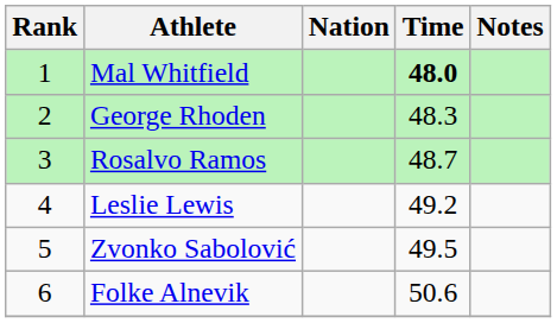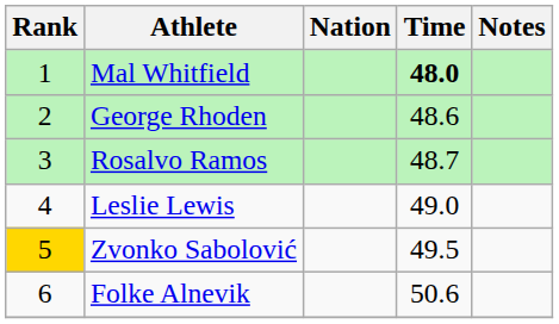 <table class="wikitable sortable" style="text-align:center">
 <tr>
 <th>Rank</th>
 <th>Athlete</th>
 <th>Nation</th>
 <th>Time</th>
 <th>Notes</th>
 </tr>
 <tr bgcolor=#bbf3bb>
 <td>1</td>
 <td align=left><a href='#'>Mal Whitfield</a></td>
 <td align=left></td>
 <td><strong>48.0</strong></td>
 <td></td>
 </tr>
 <tr bgcolor=#bbf3bb>
 <td>2</td>
 <td align=left><a href='#'>George Rhoden</a></td>
 <td align=left></td>
-<td>48.3</td>
+<td>48.6</td>
 <td></td>
 </tr>
 <tr bgcolor=#bbf3bb>
 <td>3</td>
 <td align=left><a href='#'>Rosalvo Ramos</a></td>
 <td align=left></td>
 <td>48.7</td>
 <td></td>
 </tr>
 <tr>
 <td>4</td>
 <td align=left><a href='#'>Leslie Lewis</a></td>
 <td align=left></td>
-<td>49.2</td>
+<td>49.0</td>
 <td></td>
 </tr>
 <tr>
-<td>5</td>
+<td style="background: gold;">5</td>
 <td align=left><a href='#'>Zvonko Sabolović</a></td>
 <td align=left></td>
 <td>49.5</td>
 <td></td>
 </tr>
 <tr>
 <td>6</td>
 <td align=left><a href='#'>Folke Alnevik</a></td>
 <td align=left></td>
 <td>50.6</td>
 <td></td>
 </tr>
 <tr>
 </tr>
 </table>
